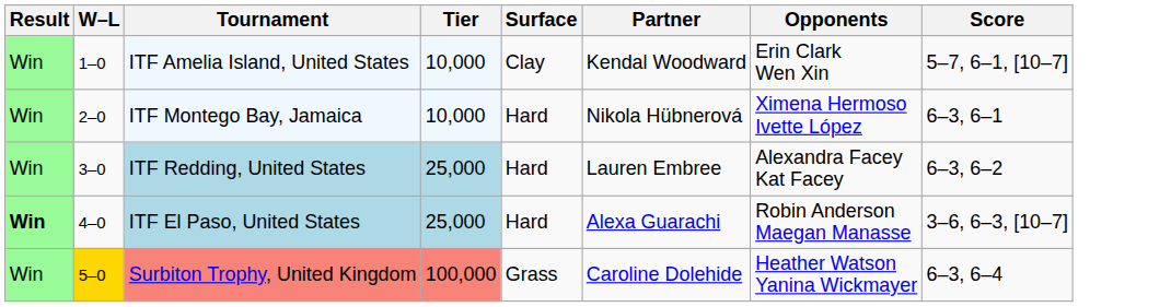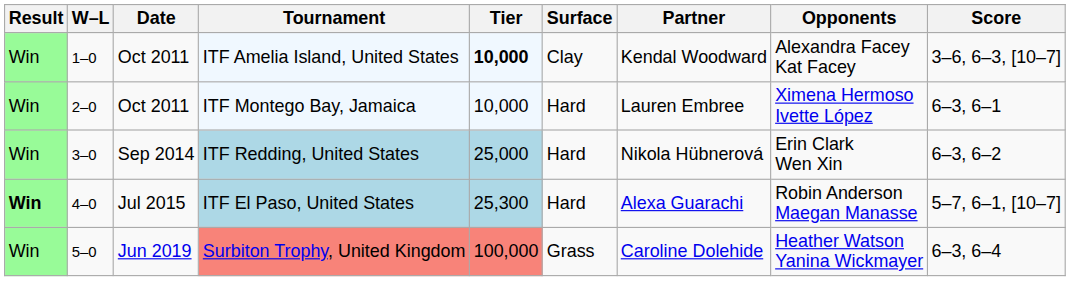 <table class="sortable wikitable">
 <tr>
 <th>Result</th>
 <th class="unsortable">W–L</th>
+<th>Date</th>
 <th>Tournament</th>
 <th>Tier</th>
 <th>Surface</th>
 <th>Partner</th>
 <th>Opponents</th>
 <th class="unsortable">Score</th>
 </tr>
 <tr>
 <td style="background:#98fb98;">Win</td>
 <td><small>1–0</small></td>
+<td>Oct 2011</td>
 <td style="background:#f0f8ff;">ITF Amelia Island, United States</td>
-<td style="background:#f0f8ff;">10,000</td>
+<td style="background:#f0f8ff;"><strong>10,000</strong></td>
 <td>Clay</td>
 <td> Kendal Woodward</td>
-<td> Erin Clark <br>  Wen Xin</td>
-<td>5–7, 6–1, [10–7]</td>
+<td> Alexandra Facey <br>  Kat Facey</td>
+<td>3–6, 6–3, [10–7]</td>
 </tr>
 <tr>
 <td style="background:#98fb98;">Win</td>
 <td><small>2–0</small></td>
+<td>Oct 2011</td>
 <td style="background:#f0f8ff;">ITF Montego Bay, Jamaica</td>
 <td style="background:#f0f8ff;">10,000</td>
 <td>Hard</td>
-<td> Nikola Hübnerová</td>
+<td> Lauren Embree</td>
 <td> <a href='#'>Ximena Hermoso</a> <br>  <a href='#'>Ivette López</a></td>
 <td>6–3, 6–1</td>
 </tr>
 <tr>
 <td style="background:#98fb98;">Win</td>
 <td><small>3–0</small></td>
+<td>Sep 2014</td>
 <td style="background:lightblue;">ITF Redding, United States</td>
 <td style="background:lightblue;">25,000</td>
 <td>Hard</td>
-<td> Lauren Embree</td>
-<td> Alexandra Facey <br>  Kat Facey</td>
+<td> Nikola Hübnerová</td>
+<td> Erin Clark <br>  Wen Xin</td>
 <td>6–3, 6–2</td>
 </tr>
 <tr>
 <td style="background:#98fb98;"><strong>Win</strong></td>
 <td><small>4–0</small></td>
+<td>Jul 2015</td>
 <td style="background:lightblue;">ITF El Paso, United States</td>
-<td style="background:lightblue;">25,000</td>
+<td style="background:lightblue;">25,300</td>
 <td>Hard</td>
 <td> <a href='#'>Alexa Guarachi</a></td>
 <td> Robin Anderson <br>  <a href='#'>Maegan Manasse</a></td>
-<td>3–6, 6–3, [10–7]</td>
+<td>5–7, 6–1, [10–7]</td>
 </tr>
 <tr>
 <td style="background:#98fb98;">Win</td>
-<td style="background: gold;"><small>5–0</small></td>
+<td><small>5–0</small></td>
+<td><a href='#'>Jun 2019</a></td>
 <td style="background:#f88379;"><a href='#'>Surbiton Trophy</a>, United Kingdom</td>
 <td style="background:#f88379;">100,000</td>
 <td>Grass</td>
 <td> <a href='#'>Caroline Dolehide</a></td>
 <td> <a href='#'>Heather Watson</a> <br>  <a href='#'>Yanina Wickmayer</a></td>
 <td>6–3, 6–4</td>
 </tr>
 </table>
